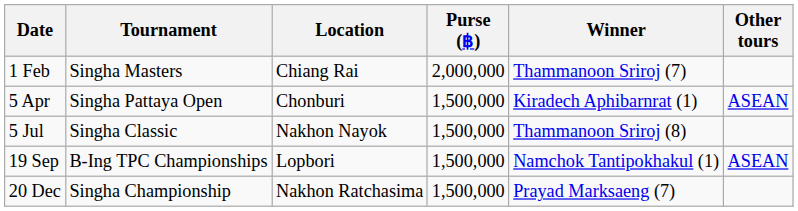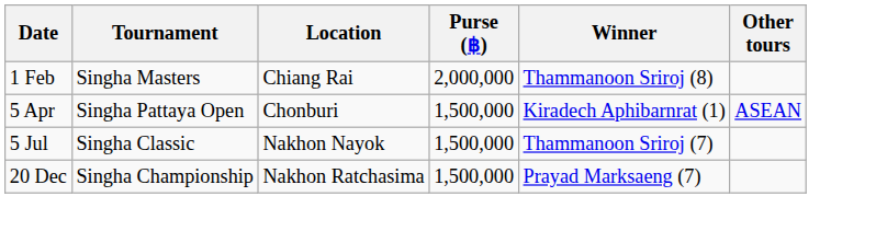 <table class="wikitable" style="font-size:95%">
 <tr>
 <th>Date</th>
 <th>Tournament</th>
 <th>Location</th>
 <th>Purse<br>(<a href='#'>฿</a>)</th>
 <th>Winner</th>
 <th>Other<br>tours</th>
 </tr>
 <tr>
 <td>1 Feb</td>
 <td>Singha Masters</td>
 <td>Chiang Rai</td>
 <td align=right>2,000,000</td>
-<td> <a href='#'>Thammanoon Sriroj</a> (7)</td>
+<td> <a href='#'>Thammanoon Sriroj</a> (8)</td>
 <td></td>
 </tr>
 <tr>
 <td>5 Apr</td>
 <td>Singha Pattaya Open</td>
 <td>Chonburi</td>
 <td align=right>1,500,000</td>
 <td> <a href='#'>Kiradech Aphibarnrat</a> (1)</td>
 <td><a href='#'>ASEAN</a></td>
 </tr>
 <tr>
 <td>5 Jul</td>
 <td>Singha Classic</td>
 <td>Nakhon Nayok</td>
 <td align=right>1,500,000</td>
-<td> <a href='#'>Thammanoon Sriroj</a> (8)</td>
+<td> <a href='#'>Thammanoon Sriroj</a> (7)</td>
 <td></td>
-</tr>
-<tr>
-<td>19 Sep</td>
-<td>B-Ing TPC Championships</td>
-<td>Lopbori</td>
-<td align=right>1,500,000</td>
-<td> <a href='#'>Namchok Tantipokhakul</a> (1)</td>
-<td><a href='#'>ASEAN</a></td>
 </tr>
 <tr>
 <td>20 Dec</td>
 <td>Singha Championship</td>
 <td>Nakhon Ratchasima</td>
 <td align=right>1,500,000</td>
 <td> <a href='#'>Prayad Marksaeng</a> (7)</td>
 <td></td>
 </tr>
 </table>
